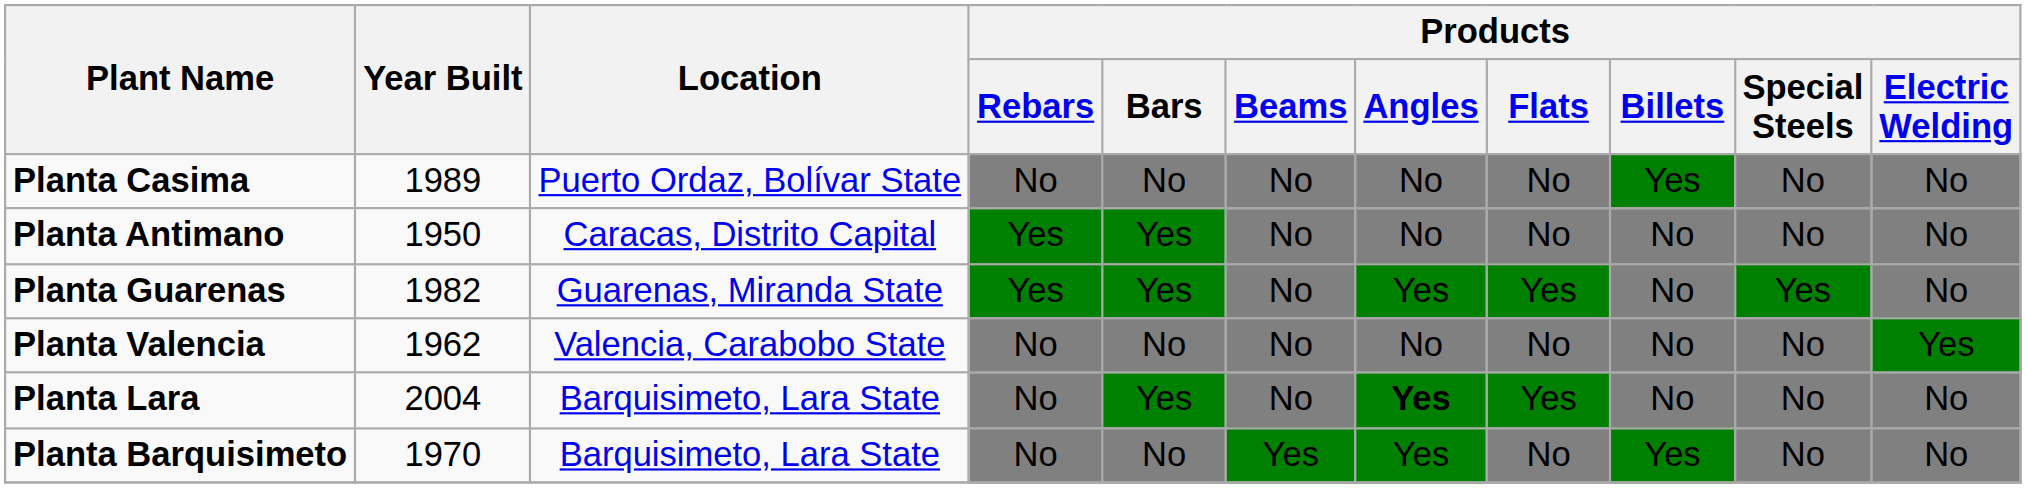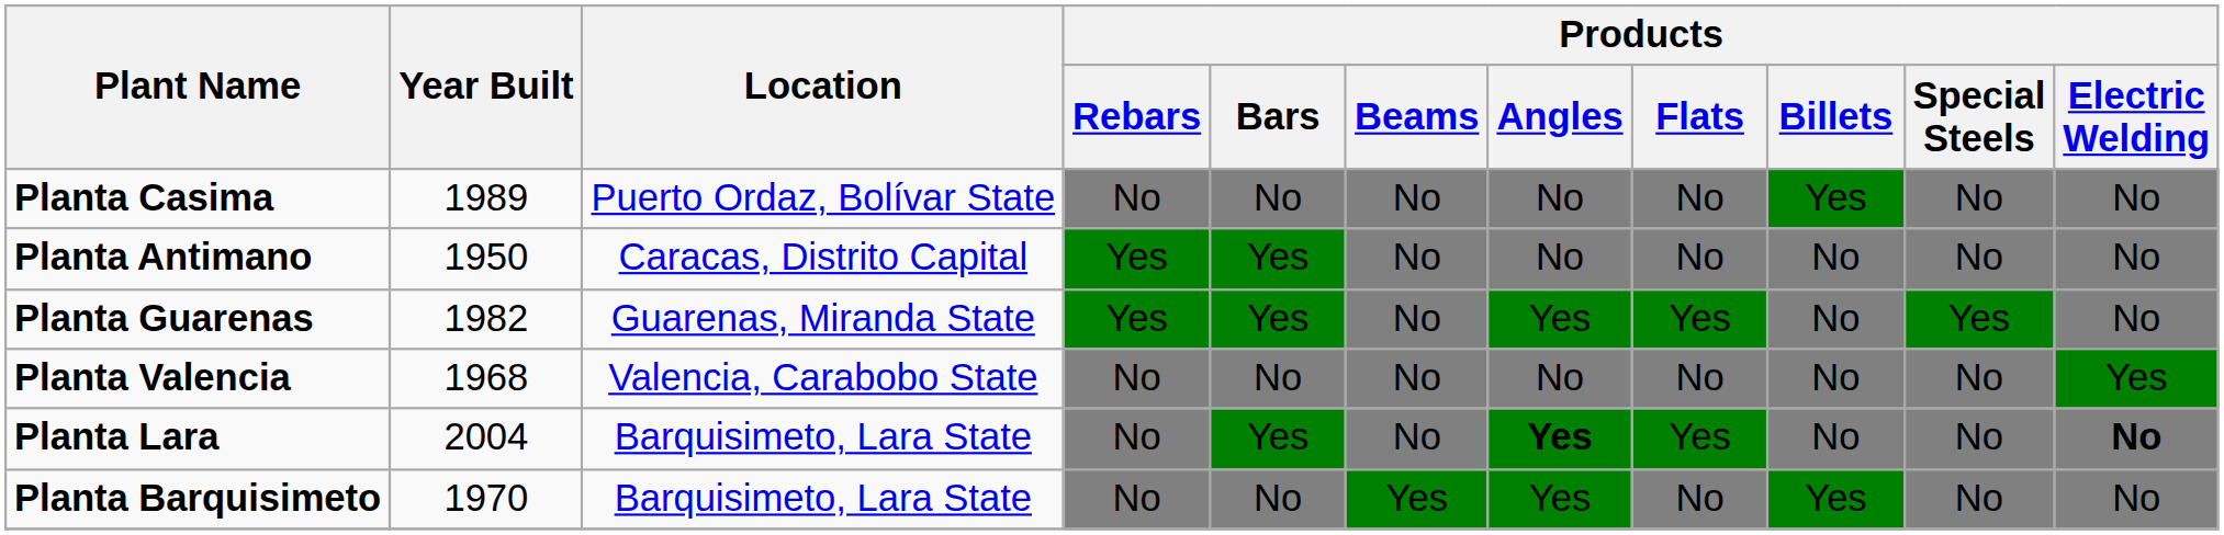 <table class="wikitable" style="font-size:100%; text-align:center;">
 <tr>
 <th rowspan=2>Plant Name</th>
 <th rowspan=2>Year Built</th>
 <th rowspan=2>Location</th>
 <th colspan=8>Products</th>
 </tr>
 <tr>
 <th width="50"><a href='#'>Rebars</a></th>
 <th width="50">Bars</th>
 <th width="50"><a href='#'>Beams</a></th>
 <th width="50"><a href='#'>Angles</a></th>
 <th width="50"><a href='#'>Flats</a></th>
 <th width="50"><a href='#'>Billets</a></th>
 <th width="50">Special Steels</th>
 <th width="50"><a href='#'>Electric Welding</a></th>
 </tr>
 <tr>
 <td align=left><strong>Planta Casima</strong></td>
 <td>1989</td>
 <td><a href='#'>Puerto Ordaz, Bolívar State</a></td>
 <td style="background:gray">No</td>
 <td style="background:gray">No</td>
 <td style="background:gray">No</td>
 <td style="background:gray">No</td>
 <td style="background:gray">No</td>
 <td style="background:green">Yes</td>
 <td style="background:gray">No</td>
 <td style="background:gray">No</td>
 </tr>
 <tr>
 <td align=left><strong>Planta Antimano</strong></td>
 <td>1950</td>
 <td><a href='#'>Caracas, Distrito Capital</a></td>
 <td style="background:green">Yes</td>
 <td style="background:green">Yes</td>
 <td style="background:gray">No</td>
 <td style="background:gray">No</td>
 <td style="background:gray">No</td>
 <td style="background:gray">No</td>
 <td style="background:gray">No</td>
 <td style="background:gray">No</td>
 </tr>
 <tr>
 <td align=left><strong>Planta Guarenas</strong></td>
 <td>1982</td>
 <td><a href='#'>Guarenas, Miranda State</a></td>
 <td style="background:green">Yes</td>
 <td style="background:green">Yes</td>
 <td style="background:gray">No</td>
 <td style="background:green">Yes</td>
 <td style="background:green">Yes</td>
 <td style="background:gray">No</td>
 <td style="background:green">Yes</td>
 <td style="background:gray">No</td>
 </tr>
 <tr>
 <td align=left><strong>Planta Valencia</strong></td>
-<td>1962</td>
+<td>1968</td>
 <td><a href='#'>Valencia, Carabobo State</a></td>
 <td style="background:gray">No</td>
 <td style="background:gray">No</td>
 <td style="background:gray">No</td>
 <td style="background:gray">No</td>
 <td style="background:gray">No</td>
 <td style="background:gray">No</td>
 <td style="background:gray">No</td>
 <td style="background:green">Yes</td>
 </tr>
 <tr>
 <td align=left><strong>Planta Lara</strong></td>
 <td>2004</td>
 <td><a href='#'>Barquisimeto, Lara State</a></td>
 <td style="background:gray">No</td>
 <td style="background:green">Yes</td>
 <td style="background:gray">No</td>
 <td style="background:green"><strong>Yes</strong></td>
 <td style="background:green">Yes</td>
 <td style="background:gray">No</td>
 <td style="background:gray">No</td>
-<td style="background:gray">No</td>
+<td style="background:gray"><strong>No</strong></td>
 </tr>
 <tr>
 <td align=left><strong>Planta Barquisimeto</strong></td>
 <td>1970</td>
 <td><a href='#'>Barquisimeto, Lara State</a></td>
 <td style="background:gray">No</td>
 <td style="background:gray">No</td>
 <td style="background:green">Yes</td>
 <td style="background:green">Yes</td>
 <td style="background:gray">No</td>
 <td style="background:green">Yes</td>
 <td style="background:gray">No</td>
 <td style="background:gray">No</td>
 </tr>
 <tr>
 </tr>
 </table>
